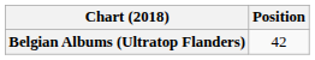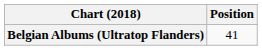 <table class="wikitable plainrowheaders" style="text-align:center">
 <tr>
 <th scope="col">Chart (2018)</th>
 <th scope="col">Position</th>
 </tr>
 <tr>
 <th scope="row">Belgian Albums (Ultratop Flanders)</th>
-<td>42</td>
+<td>41</td>
 </tr>
 </table>
